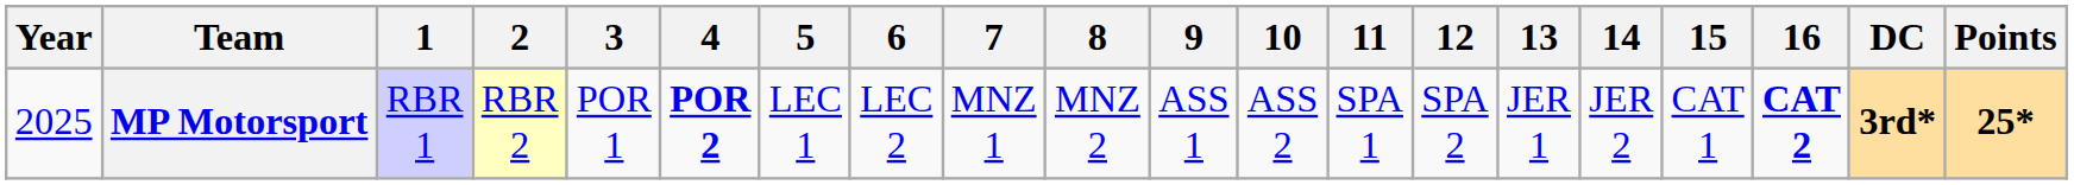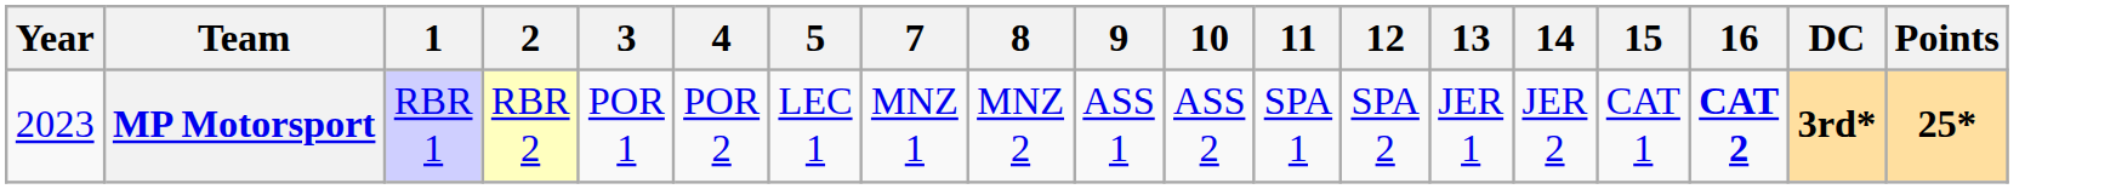 <table class="wikitable" style="text-align:center; font-size:85%">
 <tr>
 <th>Year</th>
 <th>Team</th>
 <th>1</th>
 <th>2</th>
 <th>3</th>
 <th>4</th>
 <th>5</th>
-<th>6</th>
 <th>7</th>
 <th>8</th>
 <th>9</th>
 <th>10</th>
 <th>11</th>
 <th>12</th>
 <th>13</th>
 <th>14</th>
 <th>15</th>
 <th>16</th>
 <th>DC</th>
 <th>Points</th>
 </tr>
 <tr>
-<td><a href='#'>2025</a></td>
+<td><a href='#'>2023</a></td>
 <th nowrap><a href='#'>MP Motorsport</a></th>
 <td style="background:#CFCFFF;"><a href='#'>RBR<br>1</a><br></td>
 <td style="background:#FFFFBF;"><a href='#'>RBR<br>2</a><br></td>
 <td style="background:#;"><a href='#'>POR<br>1</a><br></td>
-<td style="background:#;"><strong><a href='#'>POR<br>2</a><br></strong></td>
+<td style="background:#;"><a href='#'>POR<br>2</a><br></td>
 <td style="background:#;"><a href='#'>LEC<br>1</a><br></td>
-<td style="background:#;"><a href='#'>LEC<br>2</a><br></td>
 <td style="background:#;"><a href='#'>MNZ<br>1</a><br></td>
 <td style="background:#;"><a href='#'>MNZ<br>2</a><br></td>
 <td style="background:#;"><a href='#'>ASS<br>1</a><br></td>
 <td style="background:#;"><a href='#'>ASS<br>2</a><br></td>
 <td style="background:#;"><a href='#'>SPA<br>1</a><br></td>
 <td style="background:#;"><a href='#'>SPA<br>2</a><br></td>
 <td style="background:#;"><a href='#'>JER<br>1</a><br></td>
 <td style="background:#;"><a href='#'>JER<br>2</a><br></td>
 <td style="background:#;"><a href='#'>CAT<br>1</a><br></td>
 <td style="background:#;"><strong><a href='#'>CAT<br>2</a><br></strong></td>
 <th style="background:#FFDF9F;">3rd*</th>
 <th style="background:#FFDF9F;">25*</th>
 </tr>
 </table>
